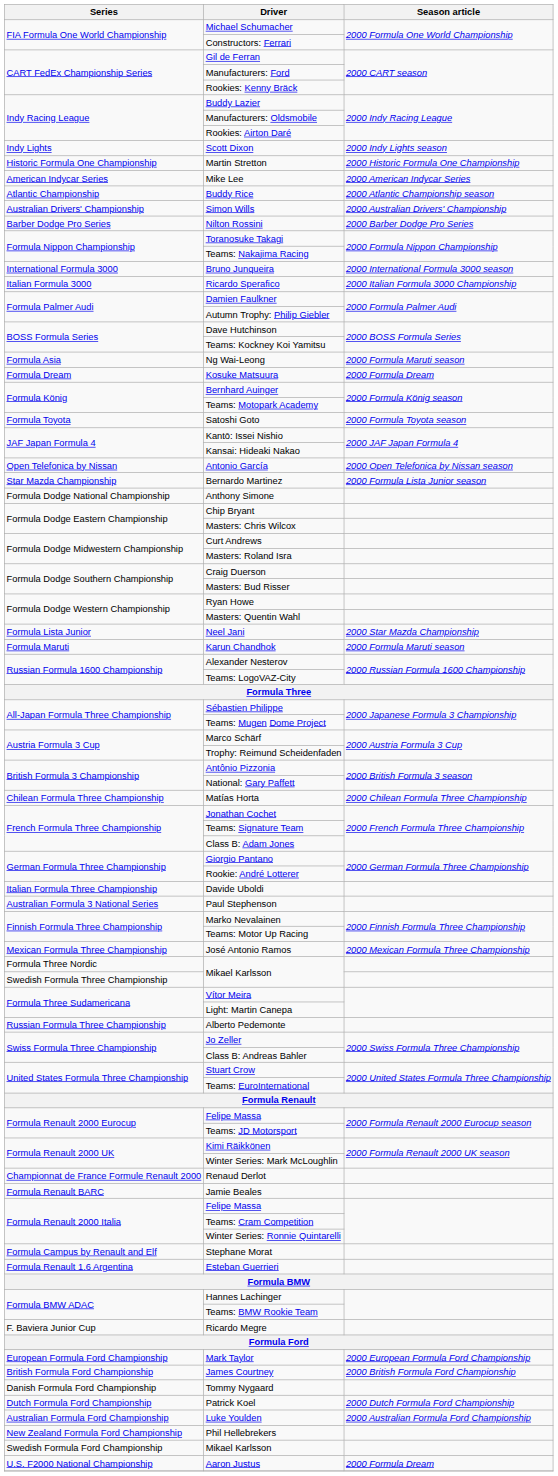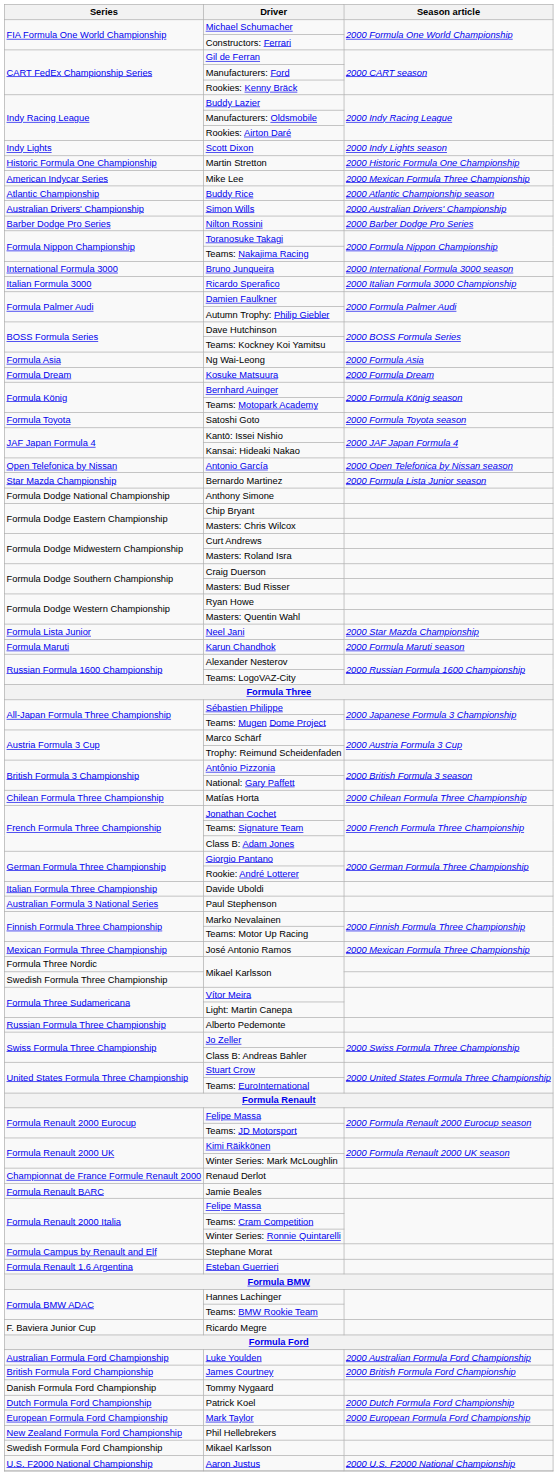 <table class="wikitable" style="font-size: 87%">
 <tr>
 <th>Series</th>
 <th>Driver</th>
 <th>Season article</th>
 </tr>
 <tr>
 <td rowspan=2><a href='#'>FIA Formula One World Championship</a></td>
 <td> <a href='#'>Michael Schumacher</a></td>
 <td rowspan=2><em><a href='#'>2000 Formula One World Championship</a></em></td>
 </tr>
 <tr>
 <td>Constructors:  <a href='#'>Ferrari</a></td>
 </tr>
 <tr>
 <td rowspan=3><a href='#'>CART FedEx Championship Series</a></td>
 <td> <a href='#'>Gil de Ferran</a></td>
 <td rowspan=3><em><a href='#'>2000 CART season</a></em></td>
 </tr>
 <tr>
 <td>Manufacturers:  <a href='#'>Ford</a></td>
 </tr>
 <tr>
 <td>Rookies:  <a href='#'>Kenny Bräck</a></td>
 </tr>
 <tr>
 <td rowspan=3><a href='#'>Indy Racing League</a></td>
 <td> <a href='#'>Buddy Lazier</a></td>
 <td rowspan=3><em><a href='#'>2000 Indy Racing League</a></em></td>
 </tr>
 <tr>
 <td>Manufacturers:  <a href='#'>Oldsmobile</a></td>
 </tr>
 <tr>
 <td>Rookies:  <a href='#'>Airton Daré</a></td>
 </tr>
 <tr>
 <td><a href='#'>Indy Lights</a></td>
 <td> <a href='#'>Scott Dixon</a></td>
 <td><em><a href='#'>2000 Indy Lights season</a></em></td>
 </tr>
 <tr>
 <td><a href='#'>Historic Formula One Championship</a></td>
 <td> Martin Stretton</td>
 <td><em><a href='#'>2000 Historic Formula One Championship</a></em></td>
 </tr>
 <tr>
 <td><a href='#'>American Indycar Series</a></td>
 <td> Mike Lee</td>
-<td><em><a href='#'>2000 American Indycar Series</a></em></td>
+<td><em><a href='#'>2000 Mexican Formula Three Championship</a></em></td>
 </tr>
 <tr>
 <td><a href='#'>Atlantic Championship</a></td>
 <td> <a href='#'>Buddy Rice</a></td>
 <td><em><a href='#'>2000 Atlantic Championship season</a></em></td>
 </tr>
 <tr>
 <td><a href='#'>Australian Drivers' Championship</a></td>
 <td> <a href='#'>Simon Wills</a></td>
 <td><em><a href='#'>2000 Australian Drivers' Championship</a></em></td>
 </tr>
 <tr>
 <td><a href='#'>Barber Dodge Pro Series</a></td>
 <td> <a href='#'>Nilton Rossini</a></td>
 <td><em><a href='#'>2000 Barber Dodge Pro Series</a></em></td>
 </tr>
 <tr>
 <td rowspan=2><a href='#'>Formula Nippon Championship</a></td>
 <td> <a href='#'>Toranosuke Takagi</a></td>
 <td rowspan=2><em><a href='#'>2000 Formula Nippon Championship</a></em></td>
 </tr>
 <tr>
 <td>Teams:  <a href='#'>Nakajima Racing</a></td>
 </tr>
 <tr>
 <td><a href='#'>International Formula 3000</a></td>
 <td> <a href='#'>Bruno Junqueira</a></td>
 <td><em><a href='#'>2000 International Formula 3000 season</a></em></td>
 </tr>
 <tr>
 <td><a href='#'>Italian Formula 3000</a></td>
 <td> <a href='#'>Ricardo Sperafico</a></td>
 <td><em><a href='#'>2000 Italian Formula 3000 Championship</a></em></td>
 </tr>
 <tr>
 <td rowspan=2><a href='#'>Formula Palmer Audi</a></td>
 <td> <a href='#'>Damien Faulkner</a></td>
 <td rowspan=2><em><a href='#'>2000 Formula Palmer Audi</a></em></td>
 </tr>
 <tr>
 <td>Autumn Trophy:  <a href='#'>Philip Giebler</a></td>
 </tr>
 <tr>
 <td rowspan=2><a href='#'>BOSS Formula Series</a></td>
 <td> Dave Hutchinson</td>
 <td rowspan=2><em><a href='#'>2000 BOSS Formula Series</a></em></td>
 </tr>
 <tr>
 <td>Teams:  Kockney Koi Yamitsu</td>
 </tr>
 <tr>
 <td><a href='#'>Formula Asia</a></td>
 <td> Ng Wai-Leong</td>
-<td><em><a href='#'>2000 Formula Maruti season</a></em></td>
+<td><em><a href='#'>2000 Formula Asia</a></em></td>
 </tr>
 <tr>
 <td><a href='#'>Formula Dream</a></td>
 <td> <a href='#'>Kosuke Matsuura</a></td>
 <td><em><a href='#'>2000 Formula Dream</a></em></td>
 </tr>
 <tr>
 <td rowspan=2><a href='#'>Formula König</a></td>
 <td> <a href='#'>Bernhard Auinger</a></td>
 <td rowspan=2><em><a href='#'>2000 Formula König season</a></em></td>
 </tr>
 <tr>
 <td>Teams:  <a href='#'>Motopark Academy</a></td>
 </tr>
 <tr>
 <td><a href='#'>Formula Toyota</a></td>
 <td> Satoshi Goto</td>
 <td><em><a href='#'>2000 Formula Toyota season</a></em></td>
 </tr>
 <tr>
 <td rowspan=2><a href='#'>JAF Japan Formula 4</a></td>
 <td>Kantō:  Issei Nishio</td>
 <td rowspan=2><em><a href='#'>2000 JAF Japan Formula 4</a></em></td>
 </tr>
 <tr>
 <td>Kansai:  Hideaki Nakao</td>
 </tr>
 <tr>
 <td><a href='#'>Open Telefonica by Nissan</a></td>
 <td> <a href='#'>Antonio García</a></td>
 <td><em><a href='#'>2000 Open Telefonica by Nissan season</a></em></td>
 </tr>
 <tr>
 <td><a href='#'>Star Mazda Championship</a></td>
 <td> Bernardo Martinez</td>
 <td><em><a href='#'>2000 Formula Lista Junior season</a></em></td>
 </tr>
 <tr>
 <td>Formula Dodge National Championship</td>
 <td> Anthony Simone</td>
 <td></td>
 </tr>
 <tr>
 <td rowspan="2">Formula Dodge Eastern Championship</td>
 <td> Chip Bryant</td>
 <td></td>
 </tr>
 <tr>
 <td>Masters:  Chris Wilcox</td>
 <td></td>
 </tr>
 <tr>
 <td rowspan="2">Formula Dodge Midwestern Championship</td>
 <td> Curt Andrews</td>
 <td></td>
 </tr>
 <tr>
 <td>Masters:  Roland Isra</td>
 <td></td>
 </tr>
 <tr>
 <td rowspan="2">Formula Dodge Southern Championship</td>
 <td> Craig Duerson</td>
 <td></td>
 </tr>
 <tr>
 <td>Masters:  Bud Risser</td>
 <td></td>
 </tr>
 <tr>
 <td rowspan="2">Formula Dodge Western Championship</td>
 <td> Ryan Howe</td>
 <td></td>
 </tr>
 <tr>
 <td>Masters:  Quentin Wahl</td>
 <td></td>
 </tr>
 <tr>
 <td><a href='#'>Formula Lista Junior</a></td>
 <td> <a href='#'>Neel Jani</a></td>
 <td><em><a href='#'>2000 Star Mazda Championship</a></em></td>
 </tr>
 <tr>
 <td><a href='#'>Formula Maruti</a></td>
 <td> <a href='#'>Karun Chandhok</a></td>
 <td><em><a href='#'>2000 Formula Maruti season</a></em></td>
 </tr>
 <tr>
 <td rowspan=2><a href='#'>Russian Formula 1600 Championship</a></td>
 <td> Alexander Nesterov</td>
 <td rowspan=2><em><a href='#'>2000 Russian Formula 1600 Championship</a></em></td>
 </tr>
 <tr>
 <td>Teams:  LogoVAZ-City</td>
 </tr>
 <tr>
 <th colspan=3><a href='#'>Formula Three</a></th>
 </tr>
 <tr>
 <td rowspan="2"><a href='#'>All-Japan Formula Three Championship</a></td>
 <td> <a href='#'>Sébastien Philippe</a></td>
 <td rowspan="2"><em><a href='#'>2000 Japanese Formula 3 Championship</a></em></td>
 </tr>
 <tr>
 <td>Teams:  <a href='#'>Mugen</a> <a href='#'>Dome Project</a></td>
 </tr>
 <tr>
 <td rowspan=2><a href='#'>Austria Formula 3 Cup</a></td>
 <td> Marco Schärf</td>
 <td rowspan=2><em><a href='#'>2000 Austria Formula 3 Cup</a></em></td>
 </tr>
 <tr>
 <td>Trophy:  Reimund Scheidenfaden</td>
 </tr>
 <tr>
 <td rowspan=2><a href='#'>British Formula 3 Championship</a></td>
 <td> <a href='#'>Antônio Pizzonia</a></td>
 <td rowspan=2><em><a href='#'>2000 British Formula 3 season</a></em></td>
 </tr>
 <tr>
 <td>National:  <a href='#'>Gary Paffett</a></td>
 </tr>
 <tr>
 <td><a href='#'>Chilean Formula Three Championship</a></td>
 <td> Matías Horta</td>
 <td><em><a href='#'>2000 Chilean Formula Three Championship</a></em></td>
 </tr>
 <tr>
 <td rowspan=3><a href='#'>French Formula Three Championship</a></td>
 <td> <a href='#'>Jonathan Cochet</a></td>
 <td rowspan=3><em><a href='#'>2000 French Formula Three Championship</a></em></td>
 </tr>
 <tr>
 <td>Teams:  <a href='#'>Signature Team</a></td>
 </tr>
 <tr>
 <td>Class B:  <a href='#'>Adam Jones</a></td>
 </tr>
 <tr>
 <td rowspan=2><a href='#'>German Formula Three Championship</a></td>
 <td> <a href='#'>Giorgio Pantano</a></td>
 <td rowspan=2><em><a href='#'>2000 German Formula Three Championship</a></em></td>
 </tr>
 <tr>
 <td>Rookie:  <a href='#'>André Lotterer</a></td>
 </tr>
 <tr>
 <td><a href='#'>Italian Formula Three Championship</a></td>
 <td> Davide Uboldi</td>
 <td></td>
 </tr>
 <tr>
 <td><a href='#'>Australian Formula 3 National Series</a></td>
 <td> Paul Stephenson</td>
 <td></td>
 </tr>
 <tr>
 <td rowspan=2><a href='#'>Finnish Formula Three Championship</a></td>
 <td> Marko Nevalainen</td>
 <td rowspan=2><em><a href='#'>2000 Finnish Formula Three Championship</a></em></td>
 </tr>
 <tr>
 <td>Teams:  Motor Up Racing</td>
 </tr>
 <tr>
 <td><a href='#'>Mexican Formula Three Championship</a></td>
 <td> José Antonio Ramos</td>
 <td><em><a href='#'>2000 Mexican Formula Three Championship</a></em></td>
 </tr>
 <tr>
 <td>Formula Three Nordic</td>
 <td rowspan=2> Mikael Karlsson</td>
 <td></td>
 </tr>
 <tr>
 <td>Swedish Formula Three Championship</td>
 <td></td>
 </tr>
 <tr>
 <td rowspan=2><a href='#'>Formula Three Sudamericana</a></td>
 <td> <a href='#'>Vítor Meira</a></td>
 <td rowspan=2></td>
 </tr>
 <tr>
 <td>Light:  Martin Canepa</td>
 </tr>
 <tr>
 <td><a href='#'>Russian Formula Three Championship</a></td>
 <td> Alberto Pedemonte</td>
 <td></td>
 </tr>
 <tr>
 <td rowspan=2><a href='#'>Swiss Formula Three Championship</a></td>
 <td> <a href='#'>Jo Zeller</a></td>
 <td rowspan=2><em><a href='#'>2000 Swiss Formula Three Championship</a></em></td>
 </tr>
 <tr>
 <td>Class B:  Andreas Bahler</td>
 </tr>
 <tr>
 <td rowspan=2><a href='#'>United States Formula Three Championship</a></td>
 <td> <a href='#'>Stuart Crow</a></td>
 <td rowspan=2><a href='#'><em>2000 United States Formula Three Championship</em></a></td>
 </tr>
 <tr>
 <td>Teams:  <a href='#'>EuroInternational</a></td>
 </tr>
 <tr>
 <th colspan=3 align="center"><a href='#'>Formula Renault</a></th>
 </tr>
 <tr>
 <td rowspan=2><a href='#'>Formula Renault 2000 Eurocup</a></td>
 <td> <a href='#'>Felipe Massa</a></td>
 <td rowspan=2><em><a href='#'>2000 Formula Renault 2000 Eurocup season</a></em></td>
 </tr>
 <tr>
 <td>Teams:  <a href='#'>JD Motorsport</a></td>
 </tr>
 <tr>
 <td rowspan="2"><a href='#'>Formula Renault 2000 UK</a></td>
 <td> <a href='#'>Kimi Räikkönen</a></td>
 <td rowspan="2"><a href='#'><em>2000 Formula Renault 2000 UK season</em></a></td>
 </tr>
 <tr>
 <td>Winter Series:  Mark McLoughlin</td>
 </tr>
 <tr>
 <td><a href='#'>Championnat de France Formule Renault 2000</a></td>
 <td> Renaud Derlot</td>
 <td></td>
 </tr>
 <tr>
 <td><a href='#'>Formula Renault BARC</a></td>
 <td> Jamie Beales</td>
 <td></td>
 </tr>
 <tr>
 <td rowspan="3"><a href='#'>Formula Renault 2000 Italia</a></td>
 <td> <a href='#'>Felipe Massa</a></td>
 <td rowspan="3"></td>
 </tr>
 <tr>
 <td>Teams:  <a href='#'>Cram Competition</a></td>
 </tr>
 <tr>
 <td>Winter Series:  <a href='#'>Ronnie Quintarelli</a></td>
 </tr>
 <tr>
 <td><a href='#'>Formula Campus by Renault and Elf</a></td>
 <td> Stephane Morat</td>
 <td></td>
 </tr>
 <tr>
 <td><a href='#'>Formula Renault 1.6 Argentina</a></td>
 <td> <a href='#'>Esteban Guerrieri</a></td>
 <td></td>
 </tr>
 <tr>
 <th colspan=3 align="center"><a href='#'>Formula BMW</a></th>
 </tr>
 <tr>
 <td rowspan=2><a href='#'>Formula BMW ADAC</a></td>
 <td> Hannes Lachinger</td>
 <td rowspan=2></td>
 </tr>
 <tr>
 <td>Teams:  <a href='#'>BMW Rookie Team</a></td>
 </tr>
 <tr>
 <td>F. Baviera Junior Cup</td>
 <td> Ricardo Megre</td>
 <td></td>
 </tr>
 <tr>
 <th colspan=3><a href='#'>Formula Ford</a></th>
 </tr>
 <tr>
-<td><a href='#'>European Formula Ford Championship</a></td>
-<td> <a href='#'>Mark Taylor</a></td>
-<td><em><a href='#'>2000 European Formula Ford Championship</a></em></td>
+<td><a href='#'>Australian Formula Ford Championship</a></td>
+<td> <a href='#'>Luke Youlden</a></td>
+<td><em><a href='#'>2000 Australian Formula Ford Championship</a></em></td>
 </tr>
 <tr>
 <td><a href='#'>British Formula Ford Championship</a></td>
 <td> <a href='#'>James Courtney</a></td>
 <td><em><a href='#'>2000 British Formula Ford Championship</a></em></td>
 </tr>
 <tr>
 <td>Danish Formula Ford Championship</td>
 <td> Tommy Nygaard</td>
 <td></td>
 </tr>
 <tr>
 <td><a href='#'>Dutch Formula Ford Championship</a></td>
 <td> Patrick Koel</td>
 <td><em><a href='#'>2000 Dutch Formula Ford Championship</a></em></td>
 </tr>
 <tr>
-<td><a href='#'>Australian Formula Ford Championship</a></td>
-<td> <a href='#'>Luke Youlden</a></td>
-<td><em><a href='#'>2000 Australian Formula Ford Championship</a></em></td>
+<td><a href='#'>European Formula Ford Championship</a></td>
+<td> <a href='#'>Mark Taylor</a></td>
+<td><em><a href='#'>2000 European Formula Ford Championship</a></em></td>
 </tr>
 <tr>
 <td><a href='#'>New Zealand Formula Ford Championship</a></td>
 <td> Phil Hellebrekers</td>
 <td></td>
 </tr>
 <tr>
 <td>Swedish Formula Ford Championship</td>
 <td> Mikael Karlsson</td>
 <td></td>
 </tr>
 <tr>
 <td><a href='#'>U.S. F2000 National Championship</a></td>
 <td> <a href='#'>Aaron Justus</a></td>
-<td><em><a href='#'>2000 Formula Dream</a></em></td>
+<td><em><a href='#'>2000 U.S. F2000 National Championship</a></em></td>
 </tr>
 <tr>
 </tr>
 </table>
